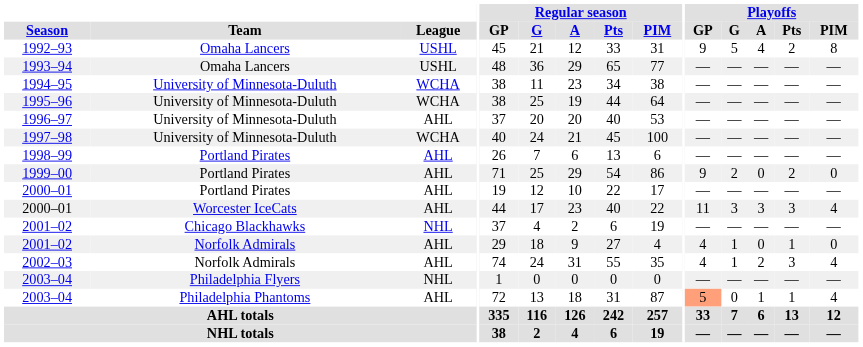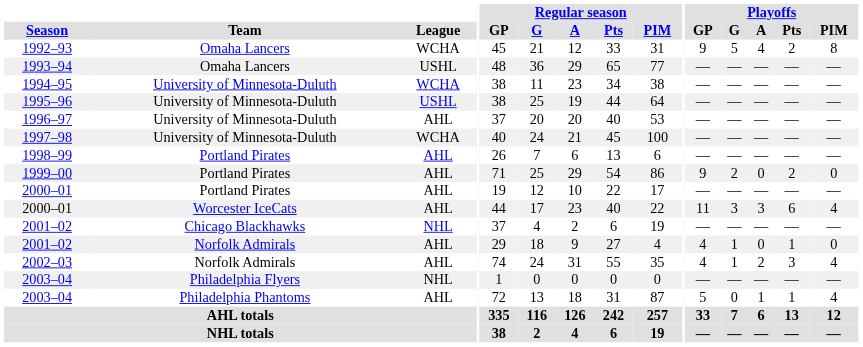 <table border="0" cellpadding="1" cellspacing="0" style="text-align:center; width:60em">
 <tr bgcolor="#e0e0e0">
 <th colspan="3" bgcolor="#ffffff"></th>
 <th rowspan="100" bgcolor="#ffffff"></th>
 <th colspan="5"><a href='#'>Regular season</a></th>
 <th rowspan="100" bgcolor="#ffffff"></th>
 <th colspan="5"><a href='#'>Playoffs</a></th>
 </tr>
 <tr bgcolor="#e0e0e0">
 <th><a href='#'>Season</a></th>
 <th>Team</th>
 <th>League</th>
 <th>GP</th>
 <th><a href='#'>G</a></th>
 <th><a href='#'>A</a></th>
 <th><a href='#'>Pts</a></th>
 <th><a href='#'>PIM</a></th>
 <th>GP</th>
 <th>G</th>
 <th>A</th>
 <th>Pts</th>
 <th>PIM</th>
 </tr>
 <tr>
 <td><a href='#'>1992–93</a></td>
 <td><a href='#'>Omaha Lancers</a></td>
-<td><a href='#'>USHL</a></td>
+<td>WCHA</td>
 <td>45</td>
 <td>21</td>
 <td>12</td>
 <td>33</td>
 <td>31</td>
 <td>9</td>
 <td>5</td>
 <td>4</td>
 <td>2</td>
 <td>8</td>
 </tr>
 <tr bgcolor="#f0f0f0">
 <td><a href='#'>1993–94</a></td>
 <td>Omaha Lancers</td>
 <td>USHL</td>
 <td>48</td>
 <td>36</td>
 <td>29</td>
 <td>65</td>
 <td>77</td>
 <td>—</td>
 <td>—</td>
 <td>—</td>
 <td>—</td>
 <td>—</td>
 </tr>
 <tr>
 <td><a href='#'>1994–95</a></td>
 <td><a href='#'>University of Minnesota-Duluth</a></td>
 <td><a href='#'>WCHA</a></td>
 <td>38</td>
 <td>11</td>
 <td>23</td>
 <td>34</td>
 <td>38</td>
 <td>—</td>
 <td>—</td>
 <td>—</td>
 <td>—</td>
 <td>—</td>
 </tr>
 <tr bgcolor="#f0f0f0">
 <td><a href='#'>1995–96</a></td>
 <td>University of Minnesota-Duluth</td>
-<td>WCHA</td>
+<td><a href='#'>USHL</a></td>
 <td>38</td>
 <td>25</td>
 <td>19</td>
 <td>44</td>
 <td>64</td>
 <td>—</td>
 <td>—</td>
 <td>—</td>
 <td>—</td>
 <td>—</td>
 </tr>
 <tr>
 <td><a href='#'>1996–97</a></td>
 <td>University of Minnesota-Duluth</td>
 <td>AHL</td>
 <td>37</td>
 <td>20</td>
 <td>20</td>
 <td>40</td>
 <td>53</td>
 <td>—</td>
 <td>—</td>
 <td>—</td>
 <td>—</td>
 <td>—</td>
 </tr>
 <tr bgcolor="#f0f0f0">
 <td><a href='#'>1997–98</a></td>
 <td>University of Minnesota-Duluth</td>
 <td>WCHA</td>
 <td>40</td>
 <td>24</td>
 <td>21</td>
 <td>45</td>
 <td>100</td>
 <td>—</td>
 <td>—</td>
 <td>—</td>
 <td>—</td>
 <td>—</td>
 </tr>
 <tr>
 <td><a href='#'>1998–99</a></td>
 <td><a href='#'>Portland Pirates</a></td>
 <td><a href='#'>AHL</a></td>
 <td>26</td>
 <td>7</td>
 <td>6</td>
 <td>13</td>
 <td>6</td>
 <td>—</td>
 <td>—</td>
 <td>—</td>
 <td>—</td>
 <td>—</td>
 </tr>
 <tr bgcolor="#f0f0f0">
 <td><a href='#'>1999–00</a></td>
 <td>Portland Pirates</td>
 <td>AHL</td>
 <td>71</td>
 <td>25</td>
 <td>29</td>
 <td>54</td>
 <td>86</td>
 <td>9</td>
 <td>2</td>
 <td>0</td>
 <td>2</td>
 <td>0</td>
 </tr>
 <tr>
 <td><a href='#'>2000–01</a></td>
 <td>Portland Pirates</td>
 <td>AHL</td>
 <td>19</td>
 <td>12</td>
 <td>10</td>
 <td>22</td>
 <td>17</td>
 <td>—</td>
 <td>—</td>
 <td>—</td>
 <td>—</td>
 <td>—</td>
 </tr>
 <tr bgcolor="#f0f0f0">
 <td>2000–01</td>
 <td><a href='#'>Worcester IceCats</a></td>
 <td>AHL</td>
 <td>44</td>
 <td>17</td>
 <td>23</td>
 <td>40</td>
 <td>22</td>
 <td>11</td>
 <td>3</td>
 <td>3</td>
-<td>3</td>
+<td>6</td>
 <td>4</td>
 </tr>
 <tr>
 <td><a href='#'>2001–02</a></td>
 <td><a href='#'>Chicago Blackhawks</a></td>
 <td><a href='#'>NHL</a></td>
 <td>37</td>
 <td>4</td>
 <td>2</td>
 <td>6</td>
 <td>19</td>
 <td>—</td>
 <td>—</td>
 <td>—</td>
 <td>—</td>
 <td>—</td>
 </tr>
 <tr bgcolor="#f0f0f0">
 <td><a href='#'>2001–02</a></td>
 <td><a href='#'>Norfolk Admirals</a></td>
 <td>AHL</td>
 <td>29</td>
 <td>18</td>
 <td>9</td>
 <td>27</td>
 <td>4</td>
 <td>4</td>
 <td>1</td>
 <td>0</td>
 <td>1</td>
 <td>0</td>
 </tr>
 <tr>
 <td><a href='#'>2002–03</a></td>
 <td>Norfolk Admirals</td>
 <td>AHL</td>
 <td>74</td>
 <td>24</td>
 <td>31</td>
 <td>55</td>
 <td>35</td>
 <td>4</td>
 <td>1</td>
 <td>2</td>
 <td>3</td>
 <td>4</td>
 </tr>
 <tr bgcolor="#f0f0f0">
 <td><a href='#'>2003–04</a></td>
 <td><a href='#'>Philadelphia Flyers</a></td>
 <td>NHL</td>
 <td>1</td>
 <td>0</td>
 <td>0</td>
 <td>0</td>
 <td>0</td>
 <td>—</td>
 <td>—</td>
 <td>—</td>
 <td>—</td>
 <td>—</td>
 </tr>
 <tr>
 <td><a href='#'>2003–04</a></td>
 <td><a href='#'>Philadelphia Phantoms</a></td>
 <td>AHL</td>
 <td>72</td>
 <td>13</td>
 <td>18</td>
 <td>31</td>
 <td>87</td>
-<td style="background: lightsalmon;">5</td>
+<td>5</td>
 <td>0</td>
 <td>1</td>
 <td>1</td>
 <td>4</td>
 </tr>
 <tr bgcolor="#e0e0e0">
 <th colspan="3">AHL totals</th>
 <th>335</th>
 <th>116</th>
 <th>126</th>
 <th>242</th>
 <th>257</th>
 <th>33</th>
 <th>7</th>
 <th>6</th>
 <th>13</th>
 <th>12</th>
 </tr>
 <tr bgcolor="#e0e0e0">
 <th colspan="3">NHL totals</th>
 <th>38</th>
 <th>2</th>
 <th>4</th>
 <th>6</th>
 <th>19</th>
 <th>—</th>
 <th>—</th>
 <th>—</th>
 <th>—</th>
 <th>—</th>
 </tr>
 </table>
